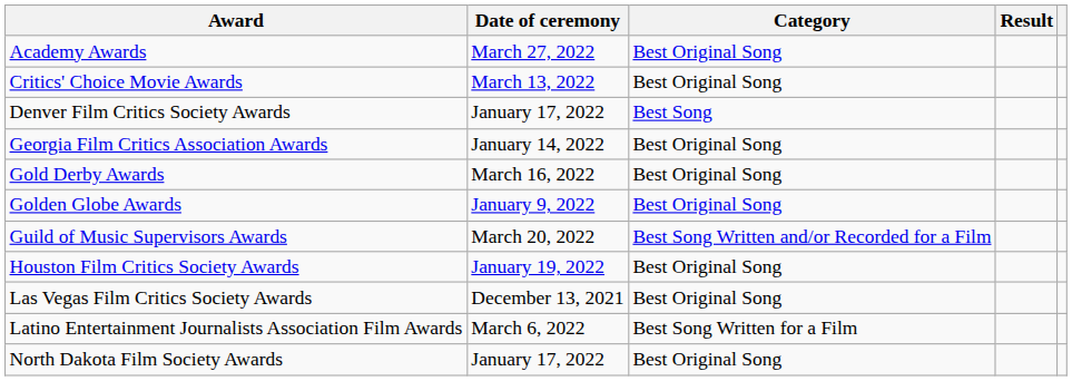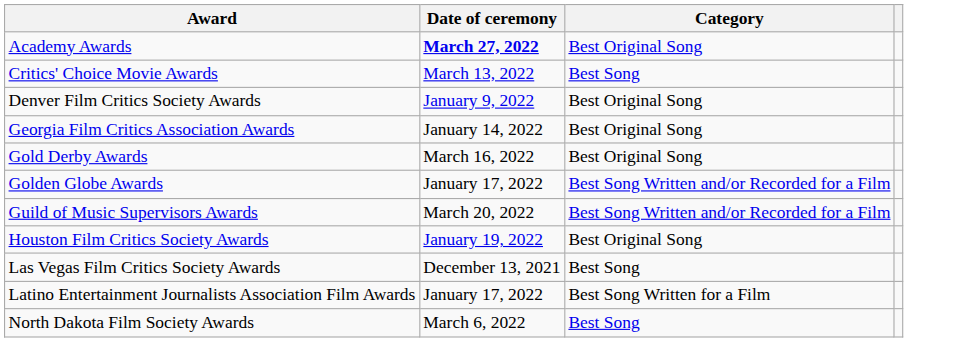 <table class="wikitable plainrowheaders sortable">
 <tr>
 <th scope="col">Award</th>
 <th scope="col">Date of ceremony</th>
 <th scope="col">Category</th>
-<th scope="col">Result</th>
 <th scope="col" class="unsortable"></th>
 </tr>
 <tr>
 <td><a href='#'>Academy Awards</a></td>
-<td><a href='#'>March 27, 2022</a></td>
+<td><strong><a href='#'>March 27, 2022</a></strong></td>
 <td><a href='#'>Best Original Song</a></td>
-<td></td>
 <td style="text-align:center;"></td>
 </tr>
 <tr>
 <td><a href='#'>Critics' Choice Movie Awards</a></td>
 <td><a href='#'>March 13, 2022</a></td>
-<td>Best Original Song</td>
-<td></td>
+<td><a href='#'>Best Song</a></td>
 <td style="text-align:center;"></td>
 </tr>
 <tr>
 <td>Denver Film Critics Society Awards</td>
-<td>January 17, 2022</td>
-<td><a href='#'>Best Song</a></td>
-<td></td>
+<td><a href='#'>January 9, 2022</a></td>
+<td>Best Original Song</td>
 <td style="text-align:center;"></td>
 </tr>
 <tr>
 <td><a href='#'>Georgia Film Critics Association Awards</a></td>
 <td>January 14, 2022</td>
 <td>Best Original Song</td>
-<td></td>
 <td style="text-align:center;"></td>
 </tr>
 <tr>
 <td><a href='#'>Gold Derby Awards</a></td>
 <td>March 16, 2022</td>
 <td>Best Original Song</td>
-<td></td>
 <td style="text-align:center;"></td>
 </tr>
 <tr>
 <td><a href='#'>Golden Globe Awards</a></td>
-<td><a href='#'>January 9, 2022</a></td>
-<td><a href='#'>Best Original Song</a></td>
-<td></td>
+<td>January 17, 2022</td>
+<td><a href='#'>Best Song Written and/or Recorded for a Film</a></td>
 <td style="text-align:center;"></td>
 </tr>
 <tr>
 <td><a href='#'>Guild of Music Supervisors Awards</a></td>
 <td>March 20, 2022</td>
 <td><a href='#'>Best Song Written and/or Recorded for a Film</a></td>
-<td></td>
 <td style="text-align:center;"></td>
 </tr>
 <tr>
 <td><a href='#'>Houston Film Critics Society Awards</a></td>
 <td><a href='#'>January 19, 2022</a></td>
 <td>Best Original Song</td>
-<td></td>
 <td style="text-align:center;"></td>
 </tr>
 <tr>
 <td>Las Vegas Film Critics Society Awards</td>
 <td>December 13, 2021</td>
-<td>Best Original Song</td>
-<td></td>
+<td>Best Song</td>
 <td style="text-align:center;"></td>
 </tr>
 <tr>
 <td>Latino Entertainment Journalists Association Film Awards</td>
-<td>March 6, 2022</td>
+<td>January 17, 2022</td>
 <td>Best Song Written for a Film</td>
-<td></td>
 <td style="text-align:center;"></td>
 </tr>
 <tr>
 <td>North Dakota Film Society Awards</td>
-<td>January 17, 2022</td>
-<td>Best Original Song</td>
-<td></td>
+<td>March 6, 2022</td>
+<td><a href='#'>Best Song</a></td>
 <td style="text-align:center;"></td>
 </tr>
 </table>
